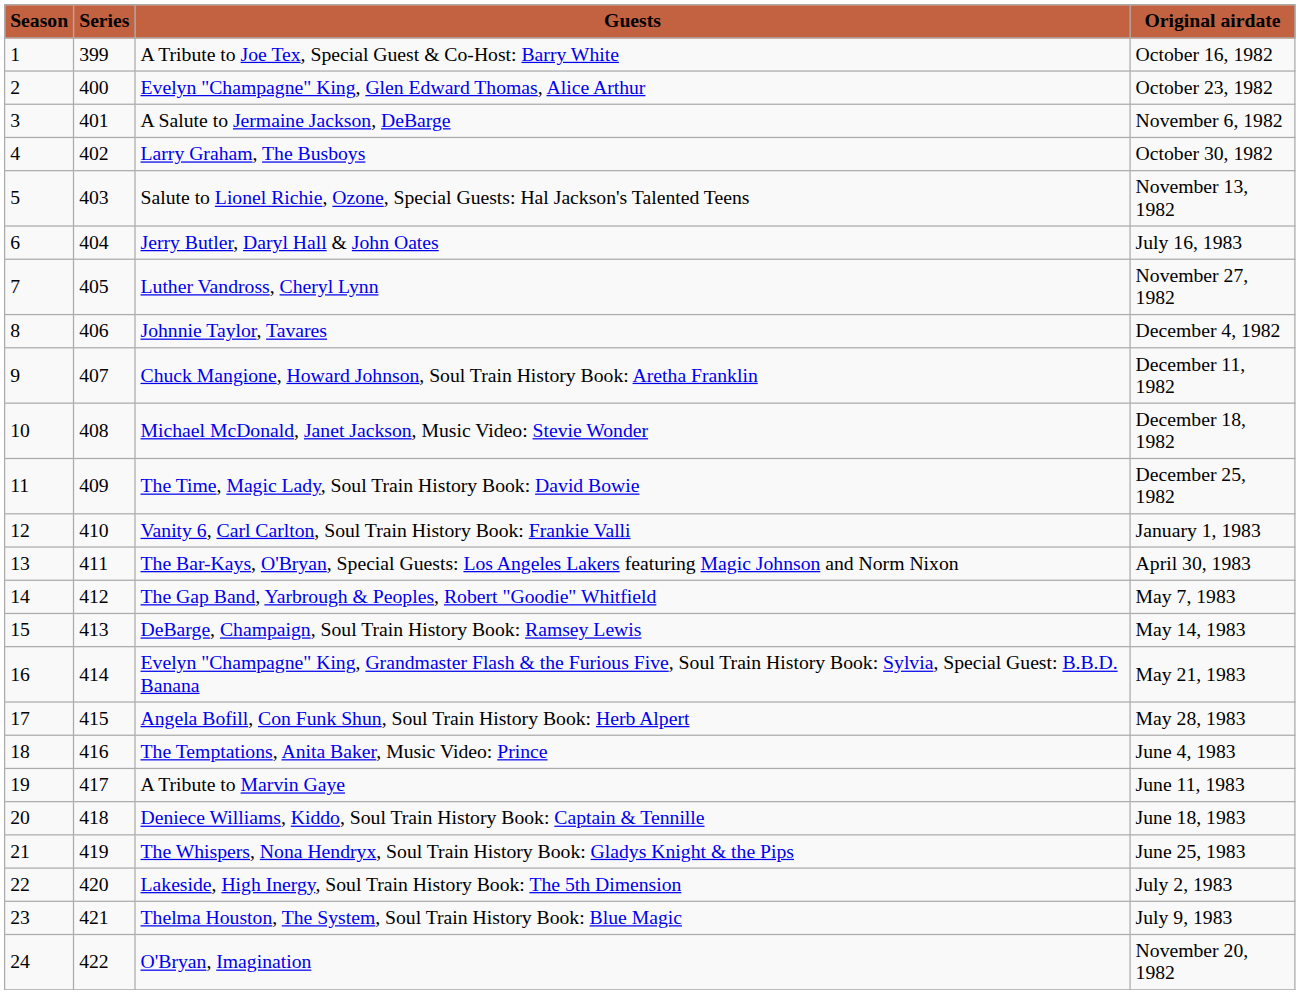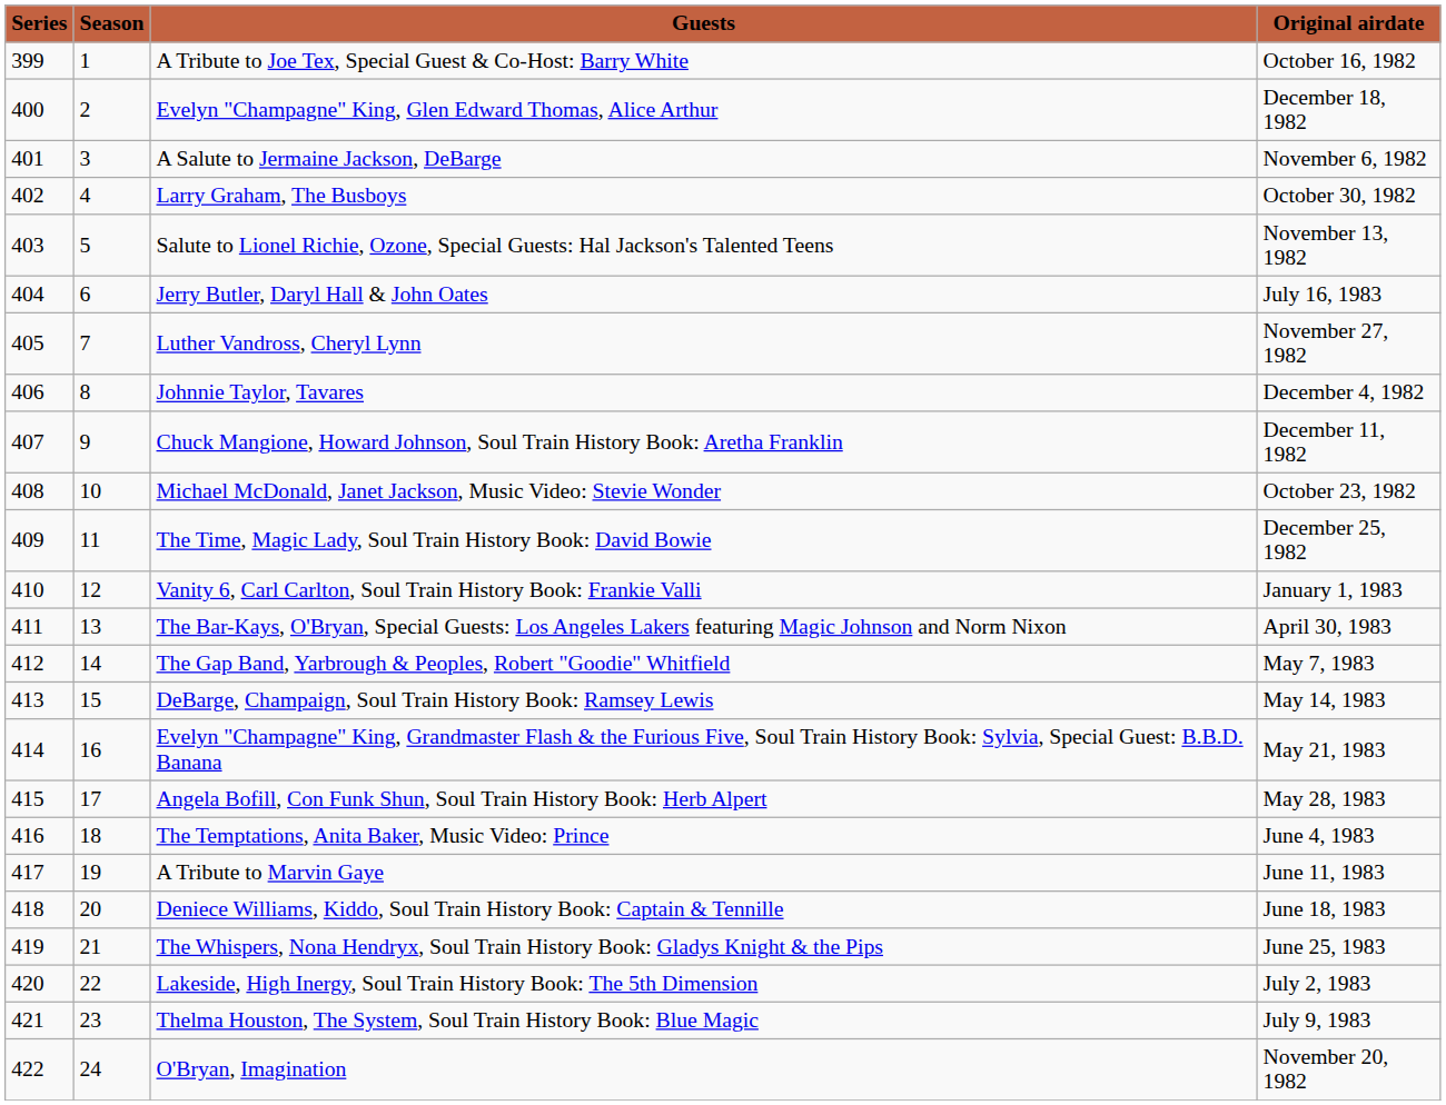 <table class="toccolours" border="2" cellpadding="4" cellspacing="0" style="margin: 1em 1em 1em 0; background: #f9f9f9; border: 1px #aaa solid; border-collapse: collapse">
 <tr style="vertical-align: top; text-align: center; background-color:#C36241">
+<th><strong>Series</strong></th>
 <th><strong>Season</strong></th>
-<th><strong>Series</strong></th>
 <th style="width:800px;"><strong>Guests</strong></th>
 <th style="width:125px;"><strong>Original airdate</strong></th>
 </tr>
 <tr>
+<td>399</td>
 <td>1</td>
-<td>399</td>
 <td>A Tribute to <a href='#'>Joe Tex</a>, Special Guest & Co-Host: <a href='#'>Barry White</a></td>
 <td>October 16, 1982</td>
 </tr>
 <tr>
+<td>400</td>
 <td>2</td>
-<td>400</td>
 <td><a href='#'>Evelyn "Champagne" King</a>, <a href='#'>Glen Edward Thomas</a>, <a href='#'>Alice Arthur</a></td>
-<td>October 23, 1982</td>
+<td>December 18, 1982</td>
 </tr>
 <tr>
+<td>401</td>
 <td>3</td>
-<td>401</td>
 <td>A Salute to <a href='#'>Jermaine Jackson</a>, <a href='#'>DeBarge</a></td>
 <td>November 6, 1982</td>
 </tr>
 <tr>
+<td>402</td>
 <td>4</td>
-<td>402</td>
 <td><a href='#'>Larry Graham</a>, <a href='#'>The Busboys</a></td>
 <td>October 30, 1982</td>
 </tr>
 <tr>
+<td>403</td>
 <td>5</td>
-<td>403</td>
 <td>Salute to <a href='#'>Lionel Richie</a>, <a href='#'>Ozone</a>, Special Guests: Hal Jackson's Talented Teens</td>
 <td>November 13, 1982</td>
 </tr>
 <tr>
+<td>404</td>
 <td>6</td>
-<td>404</td>
 <td><a href='#'>Jerry Butler</a>, <a href='#'>Daryl Hall</a> & <a href='#'>John Oates</a></td>
 <td>July 16, 1983</td>
 </tr>
 <tr>
+<td>405</td>
 <td>7</td>
-<td>405</td>
 <td><a href='#'>Luther Vandross</a>, <a href='#'>Cheryl Lynn</a></td>
 <td>November 27, 1982</td>
 </tr>
 <tr>
+<td>406</td>
 <td>8</td>
-<td>406</td>
 <td><a href='#'>Johnnie Taylor</a>, <a href='#'>Tavares</a></td>
 <td>December 4, 1982</td>
 </tr>
 <tr>
+<td>407</td>
 <td>9</td>
-<td>407</td>
 <td><a href='#'>Chuck Mangione</a>, <a href='#'>Howard Johnson</a>, Soul Train History Book: <a href='#'>Aretha Franklin</a></td>
 <td>December 11, 1982</td>
 </tr>
 <tr>
+<td>408</td>
 <td>10</td>
-<td>408</td>
 <td><a href='#'>Michael McDonald</a>, <a href='#'>Janet Jackson</a>, Music Video: <a href='#'>Stevie Wonder</a></td>
-<td>December 18, 1982</td>
+<td>October 23, 1982</td>
 </tr>
 <tr>
+<td>409</td>
 <td>11</td>
-<td>409</td>
 <td><a href='#'>The Time</a>, <a href='#'>Magic Lady</a>, Soul Train History Book: <a href='#'>David Bowie</a></td>
 <td>December 25, 1982</td>
 </tr>
 <tr>
+<td>410</td>
 <td>12</td>
-<td>410</td>
 <td><a href='#'>Vanity 6</a>, <a href='#'>Carl Carlton</a>, Soul Train History Book: <a href='#'>Frankie Valli</a></td>
 <td>January 1, 1983</td>
 </tr>
 <tr>
+<td>411</td>
 <td>13</td>
-<td>411</td>
 <td><a href='#'>The Bar-Kays</a>, <a href='#'>O'Bryan</a>, Special Guests: <a href='#'>Los Angeles Lakers</a> featuring <a href='#'>Magic Johnson</a> and Norm Nixon</td>
 <td>April 30, 1983</td>
 </tr>
 <tr>
+<td>412</td>
 <td>14</td>
-<td>412</td>
 <td><a href='#'>The Gap Band</a>, <a href='#'>Yarbrough & Peoples</a>, <a href='#'>Robert "Goodie" Whitfield</a></td>
 <td>May 7, 1983</td>
 </tr>
 <tr>
+<td>413</td>
 <td>15</td>
-<td>413</td>
 <td><a href='#'>DeBarge</a>, <a href='#'>Champaign</a>, Soul Train History Book: <a href='#'>Ramsey Lewis</a></td>
 <td>May 14, 1983</td>
 </tr>
 <tr>
+<td>414</td>
 <td>16</td>
-<td>414</td>
 <td><a href='#'>Evelyn "Champagne" King</a>, <a href='#'>Grandmaster Flash & the Furious Five</a>, Soul Train History Book: <a href='#'>Sylvia</a>, Special Guest: <a href='#'>B.B.D. Banana</a></td>
 <td>May 21, 1983</td>
 </tr>
 <tr>
+<td>415</td>
 <td>17</td>
-<td>415</td>
 <td><a href='#'>Angela Bofill</a>, <a href='#'>Con Funk Shun</a>, Soul Train History Book: <a href='#'>Herb Alpert</a></td>
 <td>May 28, 1983</td>
 </tr>
 <tr>
+<td>416</td>
 <td>18</td>
-<td>416</td>
 <td><a href='#'>The Temptations</a>, <a href='#'>Anita Baker</a>, Music Video: <a href='#'>Prince</a></td>
 <td>June 4, 1983</td>
 </tr>
 <tr>
+<td>417</td>
 <td>19</td>
-<td>417</td>
 <td>A Tribute to <a href='#'>Marvin Gaye</a></td>
 <td>June 11, 1983</td>
 </tr>
 <tr>
+<td>418</td>
 <td>20</td>
-<td>418</td>
 <td><a href='#'>Deniece Williams</a>, <a href='#'>Kiddo</a>, Soul Train History Book: <a href='#'>Captain & Tennille</a></td>
 <td>June 18, 1983</td>
 </tr>
 <tr>
+<td>419</td>
 <td>21</td>
-<td>419</td>
 <td><a href='#'>The Whispers</a>, <a href='#'>Nona Hendryx</a>, Soul Train History Book: <a href='#'>Gladys Knight & the Pips</a></td>
 <td>June 25, 1983</td>
 </tr>
 <tr>
+<td>420</td>
 <td>22</td>
-<td>420</td>
 <td><a href='#'>Lakeside</a>, <a href='#'>High Inergy</a>, Soul Train History Book: <a href='#'>The 5th Dimension</a></td>
 <td>July 2, 1983</td>
 </tr>
 <tr>
+<td>421</td>
 <td>23</td>
-<td>421</td>
 <td><a href='#'>Thelma Houston</a>, <a href='#'>The System</a>, Soul Train History Book: <a href='#'>Blue Magic</a></td>
 <td>July 9, 1983</td>
 </tr>
 <tr>
+<td>422</td>
 <td>24</td>
-<td>422</td>
 <td><a href='#'>O'Bryan</a>, <a href='#'>Imagination</a></td>
 <td>November 20, 1982</td>
 </tr>
 </table>
